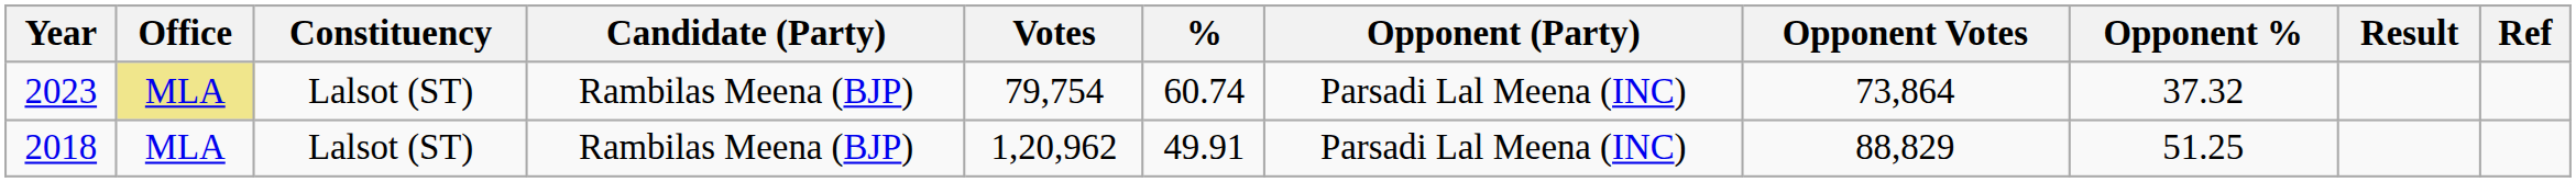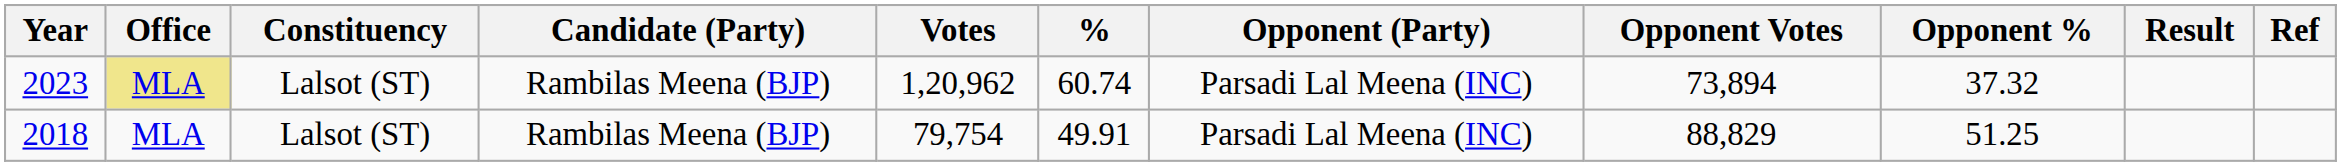 <table class="wikitable" style="width:90%; text-align: center;">
 <tr>
 <th>Year</th>
 <th>Office</th>
 <th>Constituency</th>
 <th>Candidate (Party)</th>
 <th>Votes</th>
 <th>%</th>
 <th>Opponent (Party)</th>
 <th>Opponent Votes</th>
 <th>Opponent %</th>
 <th>Result</th>
 <th>Ref</th>
 </tr>
 <tr>
 <td><a href='#'>2023</a></td>
 <td style="background: khaki;"><a href='#'>MLA</a></td>
 <td>Lalsot (ST)</td>
 <td>Rambilas Meena (<a href='#'>BJP</a>) </td>
-<td>79,754</td>
+<td>1,20,962</td>
 <td>60.74</td>
 <td>Parsadi Lal Meena (<a href='#'>INC</a>) </td>
-<td>73,864</td>
+<td>73,894</td>
 <td>37.32</td>
 <td></td>
 <td></td>
 </tr>
 <tr>
 <td><a href='#'>2018</a></td>
 <td><a href='#'>MLA</a></td>
 <td>Lalsot (ST)</td>
 <td>Rambilas Meena (<a href='#'>BJP</a>) </td>
-<td>1,20,962</td>
+<td>79,754</td>
 <td>49.91</td>
 <td>Parsadi Lal Meena (<a href='#'>INC</a>) </td>
 <td>88,829</td>
 <td>51.25</td>
 <td></td>
 <td></td>
 </tr>
 </table>
